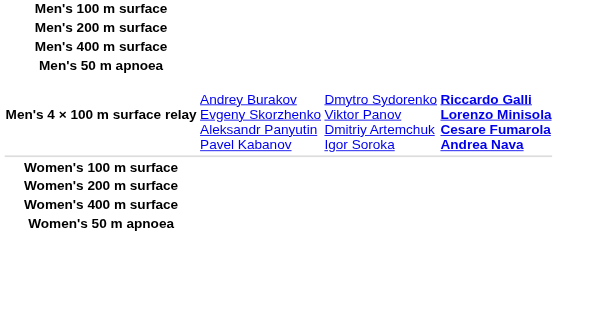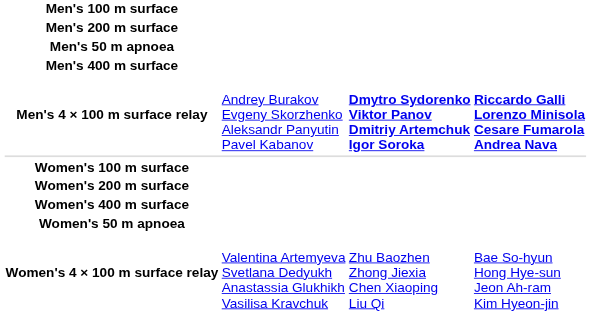 <table>
 <tr>
 <th scope="row">Men's 100 m surface</th>
 <td></td>
 <td></td>
 <td></td>
 </tr>
 <tr>
 <th scope="row">Men's 200 m surface</th>
 <td></td>
 <td></td>
 <td></td>
 </tr>
 <tr>
-<th scope="row">Men's 400 m surface</th>
+<th scope="row">Men's 50 m apnoea</th>
 <td></td>
 <td></td>
 <td></td>
 </tr>
 <tr>
-<th scope="row">Men's 50 m apnoea</th>
+<th scope="row">Men's 400 m surface</th>
 <td></td>
 <td></td>
 <td></td>
 </tr>
 <tr>
 <th scope="row">Men's 4 × 100 m surface relay</th>
 <td><br><a href='#'>Andrey Burakov</a><br><a href='#'>Evgeny Skorzhenko</a><br><a href='#'>Aleksandr Panyutin</a><br><a href='#'>Pavel Kabanov</a></td>
-<td><br><a href='#'>Dmytro Sydorenko</a><br><a href='#'>Viktor Panov</a><br><a href='#'>Dmitriy Artemchuk</a><br><a href='#'>Igor Soroka</a></td>
+<td><strong><br><a href='#'>Dmytro Sydorenko</a><br><a href='#'>Viktor Panov</a><br><a href='#'>Dmitriy Artemchuk</a><br><a href='#'>Igor Soroka</a></strong></td>
 <td><strong><br><a href='#'>Riccardo Galli</a><br><a href='#'>Lorenzo Minisola</a><br><a href='#'>Cesare Fumarola</a><br><a href='#'>Andrea Nava</a></strong></td>
 </tr>
 <tr bgcolor=#DDDDDD>
 <td colspan=4></td>
 </tr>
 <tr>
 <th scope="row">Women's 100 m surface</th>
 <td></td>
 <td></td>
 <td></td>
 </tr>
 <tr>
 <th scope="row">Women's 200 m surface</th>
 <td></td>
 <td></td>
 <td></td>
 </tr>
 <tr>
 <th scope="row">Women's 400 m surface</th>
 <td></td>
 <td></td>
 <td></td>
 </tr>
 <tr>
 <th scope="row">Women's 50 m apnoea</th>
 <td></td>
 <td></td>
 <td></td>
 </tr>
+<tr>
+<th scope="row">Women's 4 × 100 m surface relay</th>
+<td><br><a href='#'>Valentina Artemyeva</a><br><a href='#'>Svetlana Dedyukh</a><br><a href='#'>Anastassia Glukhikh</a><br><a href='#'>Vasilisa Kravchuk</a></td>
+<td><br><a href='#'>Zhu Baozhen</a><br><a href='#'>Zhong Jiexia</a><br><a href='#'>Chen Xiaoping</a><br><a href='#'>Liu Qi</a></td>
+<td><br><a href='#'>Bae So-hyun</a><br><a href='#'>Hong Hye-sun</a><br><a href='#'>Jeon Ah-ram</a><br><a href='#'>Kim Hyeon-jin</a></td>
+</tr>
 </table>
